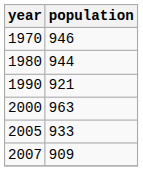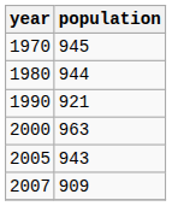 <table class="wikitable">
 <tr>
 <th>year</th>
 <th>population</th>
 </tr>
 <tr>
 <td>1970</td>
-<td>946</td>
+<td>945</td>
 </tr>
 <tr>
 <td>1980</td>
 <td>944</td>
 </tr>
 <tr>
 <td>1990</td>
 <td>921</td>
 </tr>
 <tr>
 <td>2000</td>
 <td>963</td>
 </tr>
 <tr>
 <td>2005</td>
-<td>933</td>
+<td>943</td>
 </tr>
 <tr>
 <td>2007</td>
 <td>909</td>
 </tr>
 <tr>
 </tr>
 </table>
